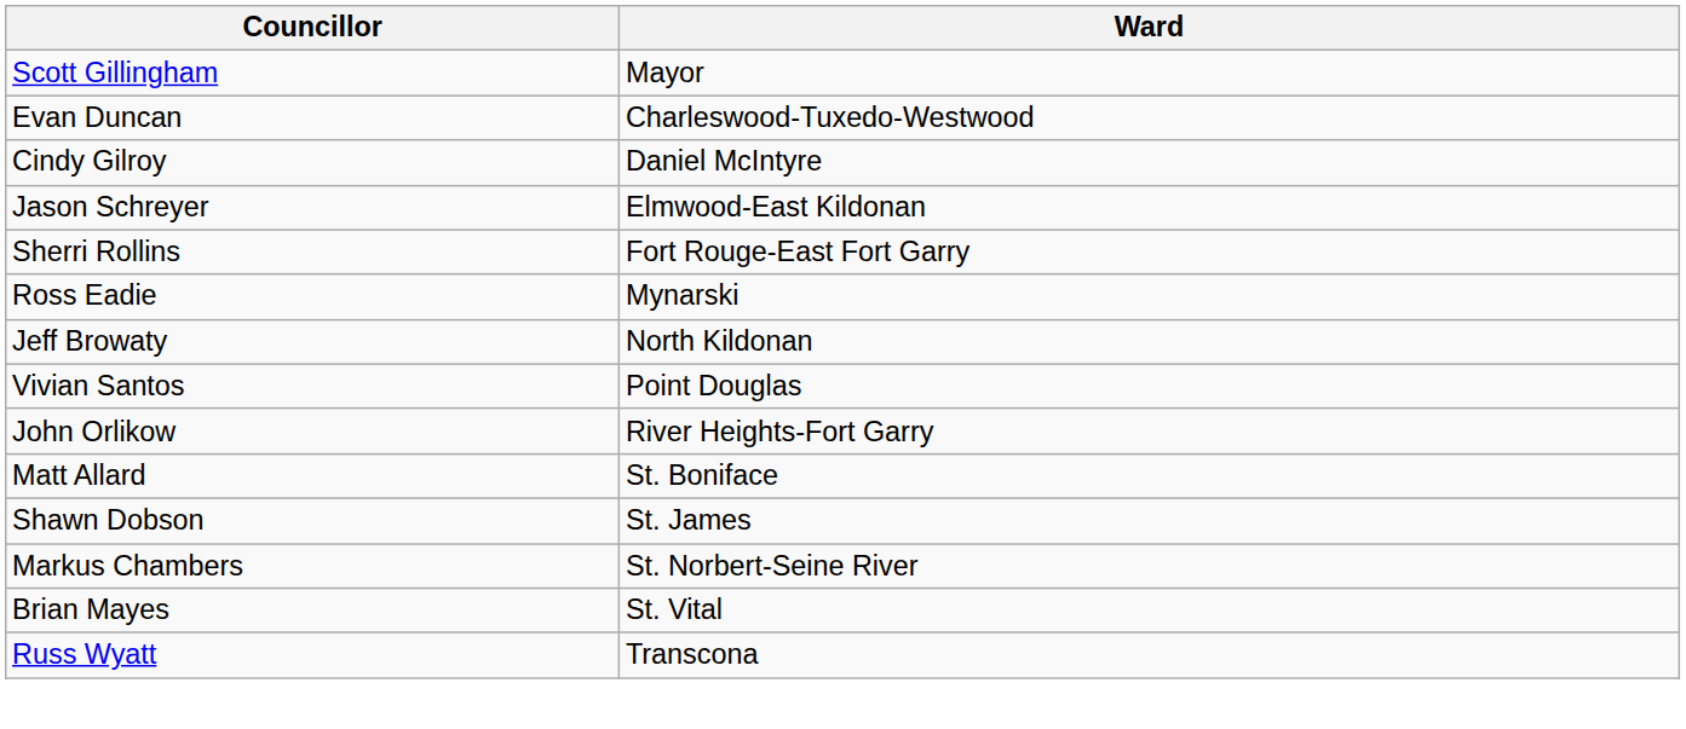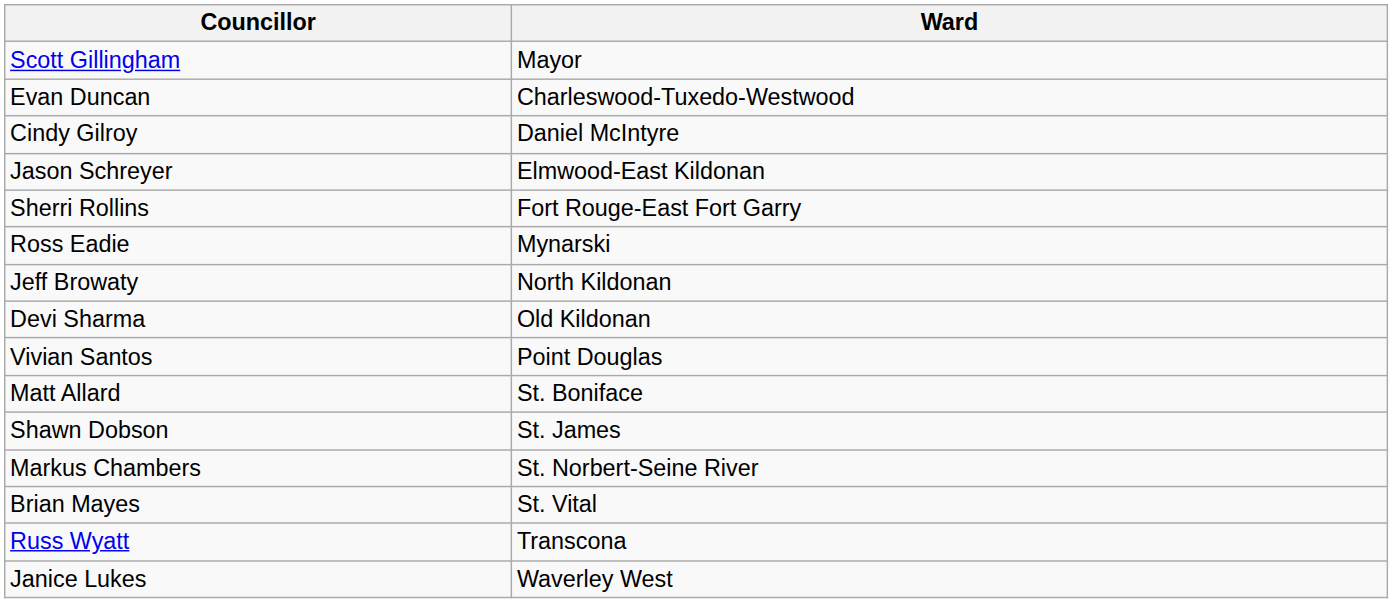 <table class="wikitable sortable" width="75%">
 <tr>
 <th>Councillor</th>
 <th>Ward</th>
 </tr>
 <tr>
 <td><a href='#'>Scott Gillingham</a></td>
 <td>Mayor</td>
 </tr>
 <tr>
 <td>Evan Duncan</td>
 <td>Charleswood-Tuxedo-Westwood</td>
 </tr>
 <tr>
 <td>Cindy Gilroy</td>
 <td>Daniel McIntyre</td>
 </tr>
 <tr>
 <td>Jason Schreyer</td>
 <td>Elmwood-East Kildonan</td>
 </tr>
 <tr>
 <td>Sherri Rollins</td>
 <td>Fort Rouge-East Fort Garry</td>
 </tr>
 <tr>
 <td>Ross Eadie</td>
 <td>Mynarski</td>
 </tr>
 <tr>
 <td>Jeff Browaty</td>
 <td>North Kildonan</td>
 </tr>
 <tr>
+<td>Devi Sharma</td>
+<td>Old Kildonan</td>
+</tr>
+<tr>
 <td>Vivian Santos</td>
 <td>Point Douglas</td>
-</tr>
-<tr>
-<td>John Orlikow</td>
-<td>River Heights-Fort Garry</td>
 </tr>
 <tr>
 <td>Matt Allard</td>
 <td>St. Boniface</td>
 </tr>
 <tr>
 <td>Shawn Dobson</td>
 <td>St. James</td>
 </tr>
 <tr>
 <td>Markus Chambers</td>
 <td>St. Norbert-Seine River</td>
 </tr>
 <tr>
 <td>Brian Mayes</td>
 <td>St. Vital</td>
 </tr>
 <tr>
 <td><a href='#'>Russ Wyatt</a></td>
 <td>Transcona</td>
 </tr>
+<tr>
+<td>Janice Lukes</td>
+<td>Waverley West</td>
+</tr>
 </table>
